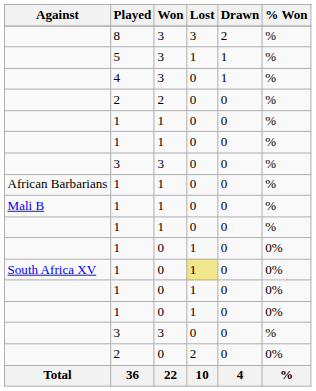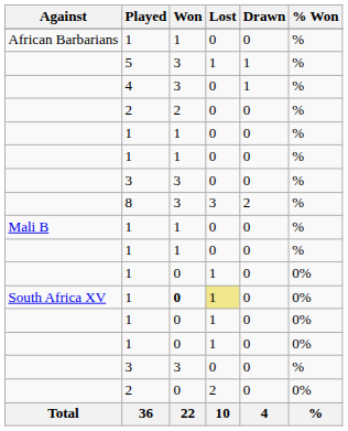 <table class="sortable wikitable" style="font-size: 87%;">
 <tr>
 <th>Against</th>
 <th>Played</th>
 <th>Won</th>
 <th>Lost</th>
 <th>Drawn</th>
 <th>% Won</th>
 </tr>
 <tr bgcolor="#d0ffd0" align="center">
 </tr>
 <tr>
-<td align="left"></td>
-<td>8</td>
-<td>3</td>
-<td>3</td>
-<td>2</td>
+<td align="left"> African Barbarians</td>
+<td>1</td>
+<td>1</td>
+<td>0</td>
+<td>0</td>
 <td>%</td>
 </tr>
 <tr>
 <td align="left"></td>
 <td>5</td>
 <td>3</td>
 <td>1</td>
 <td>1</td>
 <td>%</td>
 </tr>
 <tr>
 <td align="left"></td>
 <td>4</td>
 <td>3</td>
 <td>0</td>
 <td>1</td>
 <td>%</td>
 </tr>
 <tr>
 <td align="left"></td>
 <td>2</td>
 <td>2</td>
 <td>0</td>
 <td>0</td>
 <td>%</td>
 </tr>
 <tr>
 <td align="left"></td>
 <td>1</td>
 <td>1</td>
 <td>0</td>
 <td>0</td>
 <td>%</td>
 </tr>
 <tr>
 <td align="left"></td>
 <td>1</td>
 <td>1</td>
 <td>0</td>
 <td>0</td>
 <td>%</td>
 </tr>
 <tr>
 <td align="left"></td>
 <td>3</td>
 <td>3</td>
 <td>0</td>
 <td>0</td>
 <td>%</td>
 </tr>
 <tr>
-<td align="left"> African Barbarians</td>
-<td>1</td>
-<td>1</td>
-<td>0</td>
-<td>0</td>
+<td align="left"></td>
+<td>8</td>
+<td>3</td>
+<td>3</td>
+<td>2</td>
 <td>%</td>
 </tr>
 <tr>
 <td align="left"> <a href='#'>Mali B</a></td>
 <td>1</td>
 <td>1</td>
 <td>0</td>
 <td>0</td>
 <td>%</td>
 </tr>
 <tr>
 <td align="left"></td>
 <td>1</td>
 <td>1</td>
 <td>0</td>
 <td>0</td>
 <td>%</td>
 </tr>
 <tr>
 <td align="left"></td>
 <td>1</td>
 <td>0</td>
 <td>1</td>
 <td>0</td>
 <td>0%</td>
 </tr>
 <tr>
 <td align="left"> <a href='#'>South Africa XV</a></td>
 <td>1</td>
-<td>0</td>
+<td><strong>0</strong></td>
 <td style="background: khaki;">1</td>
 <td>0</td>
 <td>0%</td>
 </tr>
 <tr>
 <td align="left"></td>
 <td>1</td>
 <td>0</td>
 <td>1</td>
 <td>0</td>
 <td>0%</td>
 </tr>
 <tr>
 <td align="left"></td>
 <td>1</td>
 <td>0</td>
 <td>1</td>
 <td>0</td>
 <td>0%</td>
 </tr>
 <tr>
 <td align="left"></td>
 <td>3</td>
 <td>3</td>
 <td>0</td>
 <td>0</td>
 <td>%</td>
 </tr>
 <tr>
 <td align="left"></td>
 <td>2</td>
 <td>0</td>
 <td>2</td>
 <td>0</td>
 <td>0%</td>
 </tr>
 <tr>
 <th>Total</th>
 <th><strong>36</strong></th>
 <th><strong>22</strong></th>
 <th><strong>10</strong></th>
 <th><strong>4</strong></th>
 <th><strong>%</strong></th>
 </tr>
 </table>
